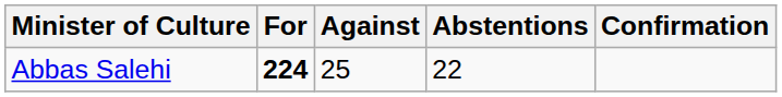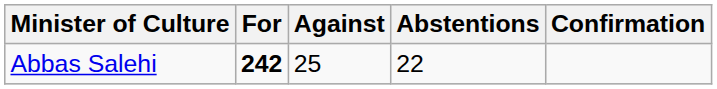 <table class="wikitable">
 <tr>
 <th>Minister of Culture</th>
 <th>For</th>
 <th>Against</th>
 <th>Abstentions</th>
 <th>Confirmation</th>
 </tr>
 <tr>
 <td><a href='#'>Abbas Salehi</a></td>
-<td><strong>224</strong></td>
+<td><strong>242</strong></td>
 <td>25</td>
 <td>22</td>
 <td></td>
 </tr>
 </table>
